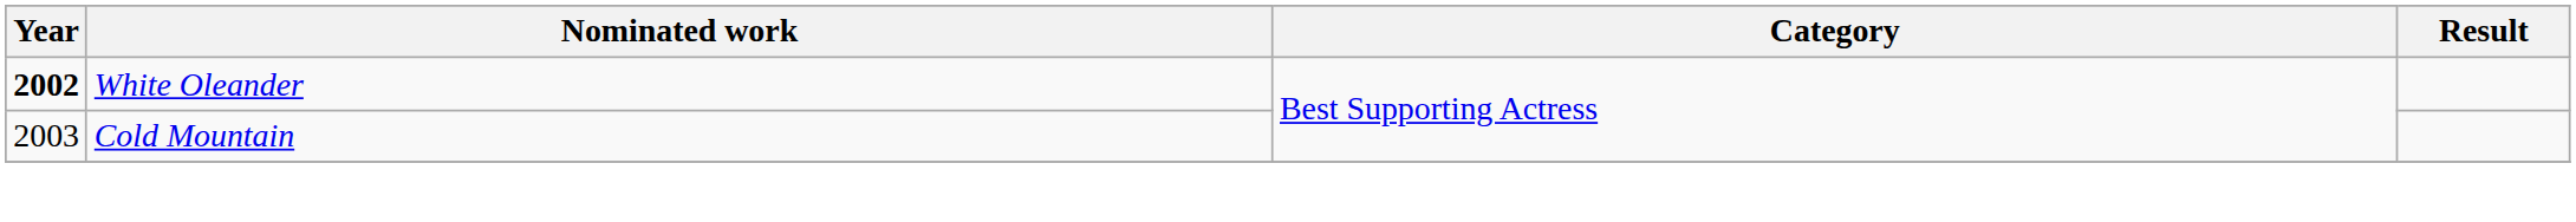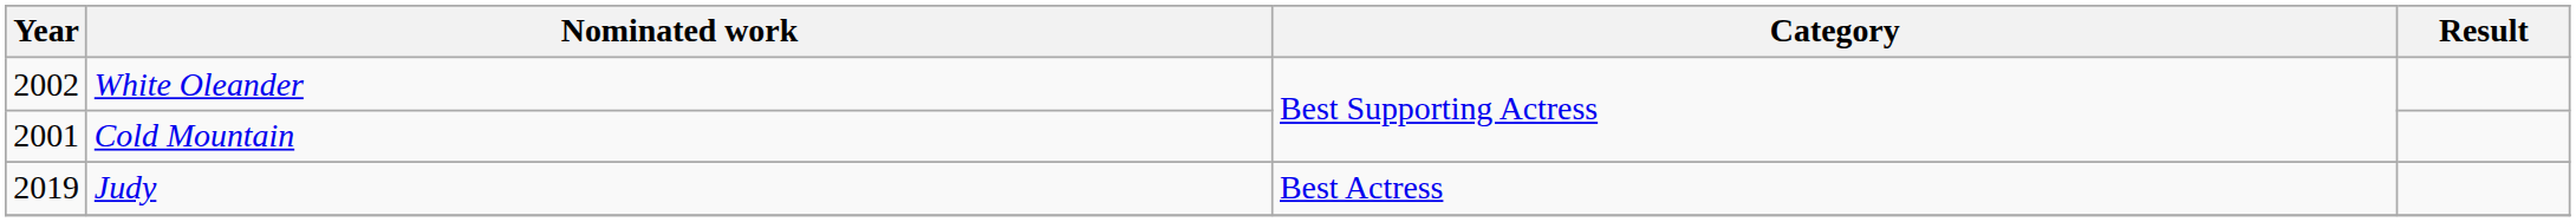 <table class="wikitable sortable">
 <tr>
 <th scope="col" style="width:1em;">Year</th>
 <th scope="col" style="width:39em;">Nominated work</th>
 <th scope="col" style="width:37em;">Category</th>
 <th scope="col" style="width:5em;">Result</th>
 </tr>
 <tr>
-<td><strong>2002</strong></td>
+<td>2002</td>
 <td><em><a href='#'>White Oleander</a></em></td>
 <td rowspan="2"><a href='#'>Best Supporting Actress</a></td>
 <td></td>
 </tr>
 <tr>
-<td>2003</td>
+<td>2001</td>
 <td><em><a href='#'>Cold Mountain</a></em></td>
+<td></td>
+</tr>
+<tr>
+<td>2019</td>
+<td><em><a href='#'>Judy</a></em></td>
+<td><a href='#'>Best Actress</a></td>
 <td></td>
 </tr>
 <tr>
 </tr>
 </table>
